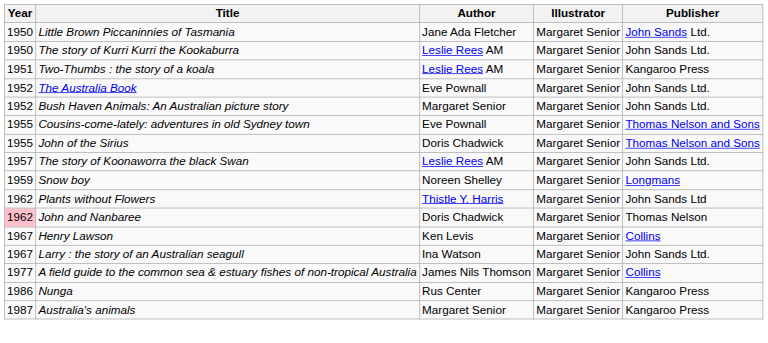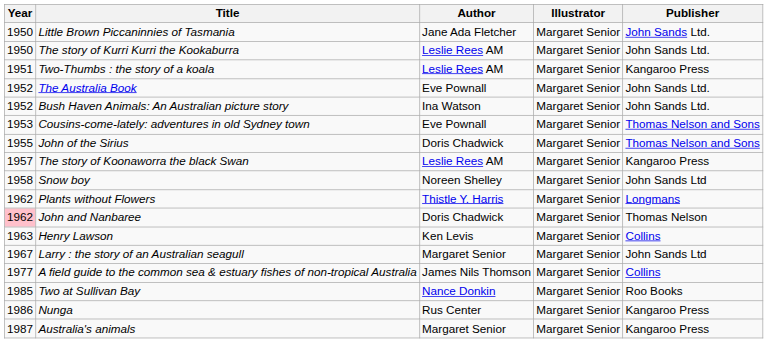 <table class="wikitable">
 <tr>
 <th>Year</th>
 <th>Title</th>
 <th>Author</th>
 <th>Illustrator</th>
 <th>Publisher</th>
 </tr>
 <tr>
 <td>1950</td>
 <td><em>Little Brown Piccaninnies of Tasmania</em></td>
 <td>Jane Ada Fletcher</td>
 <td>Margaret Senior</td>
 <td><a href='#'>John Sands</a> Ltd.</td>
 </tr>
 <tr>
 <td>1950</td>
 <td><em>The story of Kurri Kurri the Kookaburra</em></td>
 <td><a href='#'>Leslie Rees</a> AM</td>
 <td>Margaret Senior</td>
 <td>John Sands Ltd.</td>
 </tr>
 <tr>
 <td>1951</td>
 <td><em>Two-Thumbs : the story of a koala</em></td>
 <td><a href='#'>Leslie Rees</a> AM</td>
 <td>Margaret Senior</td>
 <td>Kangaroo Press</td>
 </tr>
 <tr>
 <td>1952</td>
 <td><em><a href='#'>The Australia Book</a></em></td>
 <td>Eve Pownall</td>
 <td>Margaret Senior</td>
 <td>John Sands Ltd.</td>
 </tr>
 <tr>
 <td>1952</td>
 <td><em>Bush Haven Animals: An Australian picture story</em></td>
-<td>Margaret Senior</td>
+<td>Ina Watson</td>
 <td>Margaret Senior</td>
 <td>John Sands Ltd.</td>
 </tr>
 <tr>
-<td>1955</td>
+<td>1953</td>
 <td><em>Cousins-come-lately: adventures in old Sydney town</em></td>
 <td>Eve Pownall</td>
 <td>Margaret Senior</td>
 <td><a href='#'>Thomas Nelson and Sons</a></td>
 </tr>
 <tr>
 <td>1955</td>
 <td><em>John of the Sirius</em></td>
 <td>Doris Chadwick</td>
 <td>Margaret Senior</td>
 <td><a href='#'>Thomas Nelson and Sons</a></td>
 </tr>
 <tr>
 <td>1957</td>
 <td><em>The story of Koonaworra the black Swan</em></td>
 <td><a href='#'>Leslie Rees</a> AM</td>
 <td>Margaret Senior</td>
-<td>John Sands Ltd.</td>
+<td>Kangaroo Press</td>
 </tr>
 <tr>
-<td>1959</td>
+<td>1958</td>
 <td><em>Snow boy</em></td>
 <td>Noreen Shelley</td>
 <td>Margaret Senior</td>
-<td><a href='#'>Longmans</a></td>
+<td>John Sands Ltd</td>
 </tr>
 <tr>
 <td>1962</td>
 <td><em>Plants without Flowers</em></td>
 <td><a href='#'>Thistle Y. Harris</a></td>
 <td>Margaret Senior</td>
-<td>John Sands Ltd</td>
+<td><a href='#'>Longmans</a></td>
 </tr>
 <tr>
 <td style="background: pink;">1962</td>
 <td><em>John and Nanbaree</em></td>
 <td>Doris Chadwick</td>
 <td>Margaret Senior</td>
 <td>Thomas Nelson</td>
 </tr>
 <tr>
-<td>1967</td>
+<td>1963</td>
 <td><em>Henry Lawson</em></td>
 <td>Ken Levis</td>
 <td>Margaret Senior</td>
 <td><a href='#'>Collins</a></td>
 </tr>
 <tr>
 <td>1967</td>
 <td><em>Larry : the story of an Australian seagull</em></td>
-<td>Ina Watson</td>
 <td>Margaret Senior</td>
-<td>John Sands Ltd.</td>
+<td>Margaret Senior</td>
+<td>John Sands Ltd</td>
 </tr>
 <tr>
 <td>1977</td>
 <td><em>A field guide to the common sea & estuary fishes of non-tropical Australia</em></td>
 <td>James Nils Thomson</td>
 <td>Margaret Senior</td>
 <td><a href='#'>Collins</a></td>
+</tr>
+<tr>
+<td>1985</td>
+<td><em>Two at Sullivan Bay</em></td>
+<td><a href='#'>Nance Donkin</a></td>
+<td>Margaret Senior</td>
+<td>Roo Books</td>
 </tr>
 <tr>
 <td>1986</td>
 <td><em>Nunga</em></td>
 <td>Rus Center</td>
 <td>Margaret Senior</td>
 <td>Kangaroo Press</td>
 </tr>
 <tr>
 <td>1987</td>
 <td><em>Australia's animals</em></td>
 <td>Margaret Senior</td>
 <td>Margaret Senior</td>
 <td>Kangaroo Press</td>
 </tr>
 </table>
